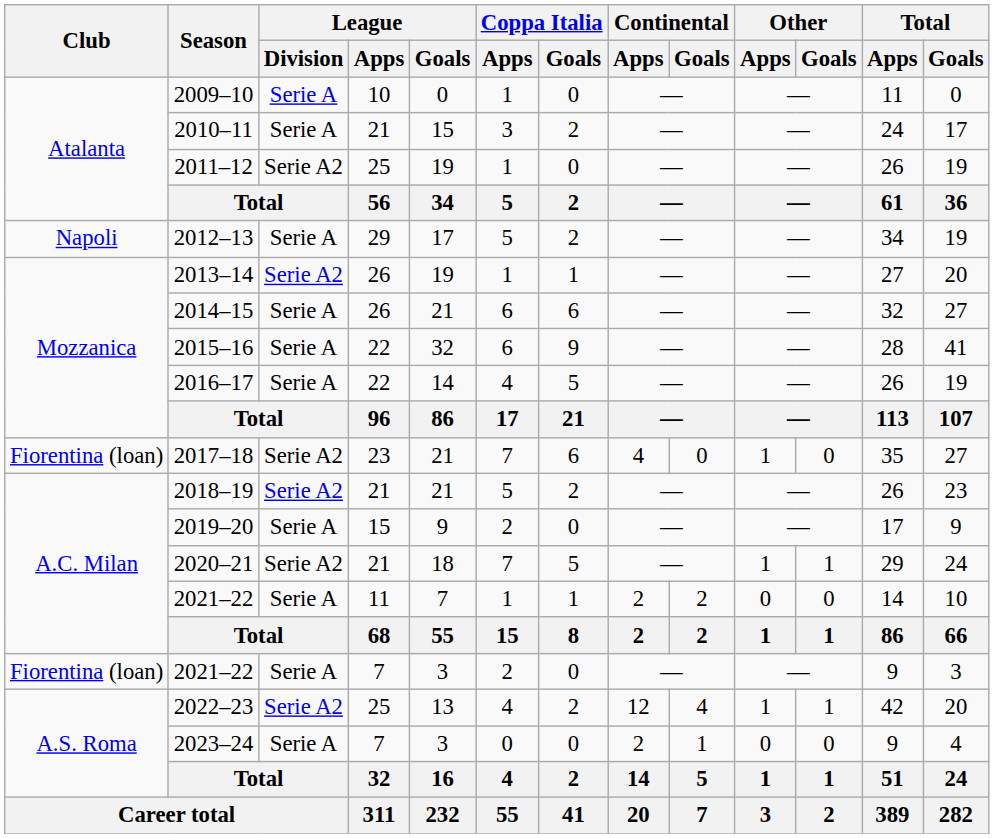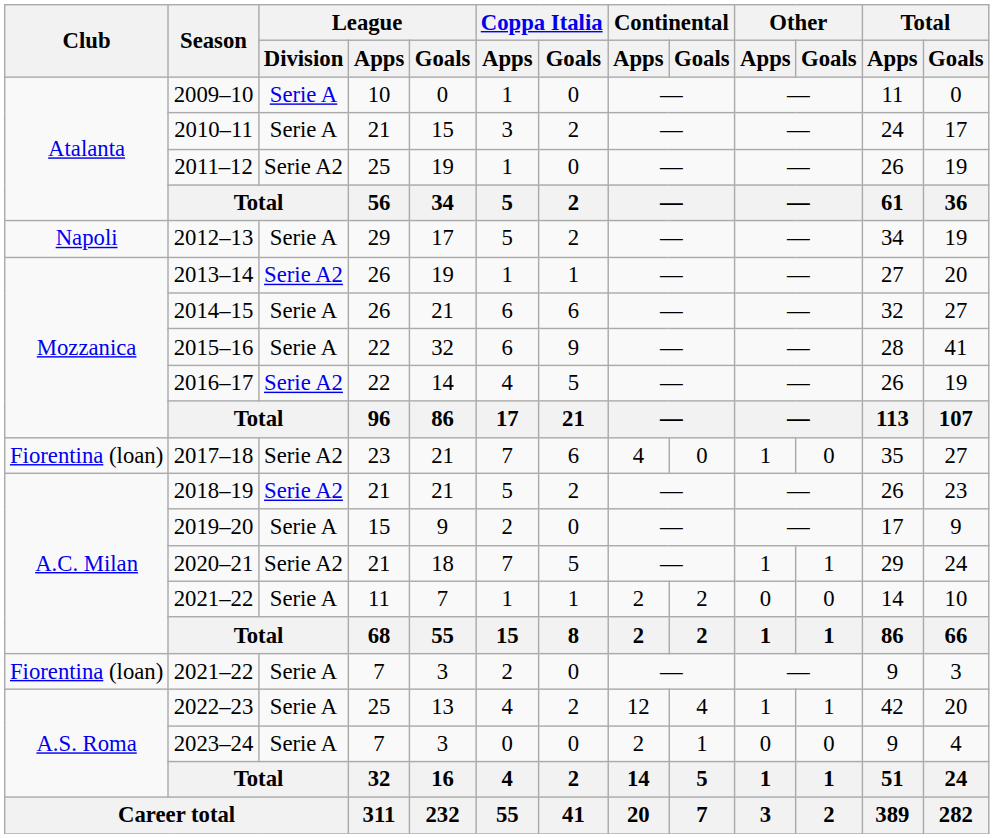 <table class="wikitable" style="text-align:center">
 <tr>
 <th rowspan="2">Club</th>
 <th rowspan="2">Season</th>
 <th colspan="3">League</th>
 <th colspan="2"><a href='#'>Coppa Italia</a></th>
 <th colspan="2">Continental</th>
 <th colspan="2">Other</th>
 <th colspan="2">Total</th>
 </tr>
 <tr>
 <th>Division</th>
 <th>Apps</th>
 <th>Goals</th>
 <th>Apps</th>
 <th>Goals</th>
 <th>Apps</th>
 <th>Goals</th>
 <th>Apps</th>
 <th>Goals</th>
 <th>Apps</th>
 <th>Goals</th>
 </tr>
 <tr>
 <td rowspan="4"><a href='#'>Atalanta</a></td>
 <td>2009–10</td>
 <td><a href='#'>Serie A</a></td>
 <td>10</td>
 <td>0</td>
 <td>1</td>
 <td>0</td>
 <td colspan="2">—</td>
 <td colspan="2">—</td>
 <td>11</td>
 <td>0</td>
 </tr>
 <tr>
 <td>2010–11</td>
 <td>Serie A</td>
 <td>21</td>
 <td>15</td>
 <td>3</td>
 <td>2</td>
 <td colspan="2">—</td>
 <td colspan="2">—</td>
 <td>24</td>
 <td>17</td>
 </tr>
 <tr>
 <td>2011–12</td>
 <td>Serie A2</td>
 <td>25</td>
 <td>19</td>
 <td>1</td>
 <td>0</td>
 <td colspan="2">—</td>
 <td colspan="2">—</td>
 <td>26</td>
 <td>19</td>
 </tr>
 <tr>
 <th colspan="2">Total</th>
 <th>56</th>
 <th>34</th>
 <th>5</th>
 <th>2</th>
 <th colspan="2">—</th>
 <th colspan="2">—</th>
 <th>61</th>
 <th>36</th>
 </tr>
 <tr>
 <td><a href='#'>Napoli</a></td>
 <td>2012–13</td>
 <td>Serie A</td>
 <td>29</td>
 <td>17</td>
 <td>5</td>
 <td>2</td>
 <td colspan="2">—</td>
 <td colspan="2">—</td>
 <td>34</td>
 <td>19</td>
 </tr>
 <tr>
 <td rowspan="5"><a href='#'>Mozzanica</a></td>
 <td>2013–14</td>
 <td><a href='#'>Serie A2</a></td>
 <td>26</td>
 <td>19</td>
 <td>1</td>
 <td>1</td>
 <td colspan="2">—</td>
 <td colspan="2">—</td>
 <td>27</td>
 <td>20</td>
 </tr>
 <tr>
 <td>2014–15</td>
 <td>Serie A</td>
 <td>26</td>
 <td>21</td>
 <td>6</td>
 <td>6</td>
 <td colspan="2">—</td>
 <td colspan="2">—</td>
 <td>32</td>
 <td>27</td>
 </tr>
 <tr>
 <td>2015–16</td>
 <td>Serie A</td>
 <td>22</td>
 <td>32</td>
 <td>6</td>
 <td>9</td>
 <td colspan="2">—</td>
 <td colspan="2">—</td>
 <td>28</td>
 <td>41</td>
 </tr>
 <tr>
 <td>2016–17</td>
-<td>Serie A</td>
+<td><a href='#'>Serie A2</a></td>
 <td>22</td>
 <td>14</td>
 <td>4</td>
 <td>5</td>
 <td colspan="2">—</td>
 <td colspan="2">—</td>
 <td>26</td>
 <td>19</td>
 </tr>
 <tr>
 <th colspan="2">Total</th>
 <th>96</th>
 <th>86</th>
 <th>17</th>
 <th>21</th>
 <th colspan="2">—</th>
 <th colspan="2">—</th>
 <th>113</th>
 <th>107</th>
 </tr>
 <tr>
 <td><a href='#'>Fiorentina</a> (loan)</td>
 <td>2017–18</td>
 <td>Serie A2</td>
 <td>23</td>
 <td>21</td>
 <td>7</td>
 <td>6</td>
 <td>4</td>
 <td>0</td>
 <td>1</td>
 <td>0</td>
 <td>35</td>
 <td>27</td>
 </tr>
 <tr>
 <td rowspan="5"><a href='#'>A.C. Milan</a></td>
 <td>2018–19</td>
 <td><a href='#'>Serie A2</a></td>
 <td>21</td>
 <td>21</td>
 <td>5</td>
 <td>2</td>
 <td colspan="2">—</td>
 <td colspan="2">—</td>
 <td>26</td>
 <td>23</td>
 </tr>
 <tr>
 <td>2019–20</td>
 <td>Serie A</td>
 <td>15</td>
 <td>9</td>
 <td>2</td>
 <td>0</td>
 <td colspan="2">—</td>
 <td colspan="2">—</td>
 <td>17</td>
 <td>9</td>
 </tr>
 <tr>
 <td>2020–21</td>
 <td>Serie A2</td>
 <td>21</td>
 <td>18</td>
 <td>7</td>
 <td>5</td>
 <td colspan="2">—</td>
 <td>1</td>
 <td>1</td>
 <td>29</td>
 <td>24</td>
 </tr>
 <tr>
 <td>2021–22</td>
 <td>Serie A</td>
 <td>11</td>
 <td>7</td>
 <td>1</td>
 <td>1</td>
 <td>2</td>
 <td>2</td>
 <td>0</td>
 <td>0</td>
 <td>14</td>
 <td>10</td>
 </tr>
 <tr>
 <th colspan="2">Total</th>
 <th>68</th>
 <th>55</th>
 <th>15</th>
 <th>8</th>
 <th>2</th>
 <th>2</th>
 <th>1</th>
 <th>1</th>
 <th>86</th>
 <th>66</th>
 </tr>
 <tr>
 <td><a href='#'>Fiorentina</a> (loan)</td>
 <td>2021–22</td>
 <td>Serie A</td>
 <td>7</td>
 <td>3</td>
 <td>2</td>
 <td>0</td>
 <td colspan="2">—</td>
 <td colspan="2">—</td>
 <td>9</td>
 <td>3</td>
 </tr>
 <tr>
 <td rowspan="3"><a href='#'>A.S. Roma</a></td>
 <td>2022–23</td>
-<td><a href='#'>Serie A2</a></td>
+<td>Serie A</td>
 <td>25</td>
 <td>13</td>
 <td>4</td>
 <td>2</td>
 <td>12</td>
 <td>4</td>
 <td>1</td>
 <td>1</td>
 <td>42</td>
 <td>20</td>
 </tr>
 <tr>
 <td>2023–24</td>
 <td>Serie A</td>
 <td>7</td>
 <td>3</td>
 <td>0</td>
 <td>0</td>
 <td>2</td>
 <td>1</td>
 <td>0</td>
 <td>0</td>
 <td>9</td>
 <td>4</td>
 </tr>
 <tr>
 <th colspan="2">Total</th>
 <th>32</th>
 <th>16</th>
 <th>4</th>
 <th>2</th>
 <th>14</th>
 <th>5</th>
 <th>1</th>
 <th>1</th>
 <th>51</th>
 <th>24</th>
 </tr>
 <tr>
 <th colspan="3">Career total</th>
 <th>311</th>
 <th>232</th>
 <th>55</th>
 <th>41</th>
 <th>20</th>
 <th>7</th>
 <th>3</th>
 <th>2</th>
 <th>389</th>
 <th>282</th>
 </tr>
 </table>
